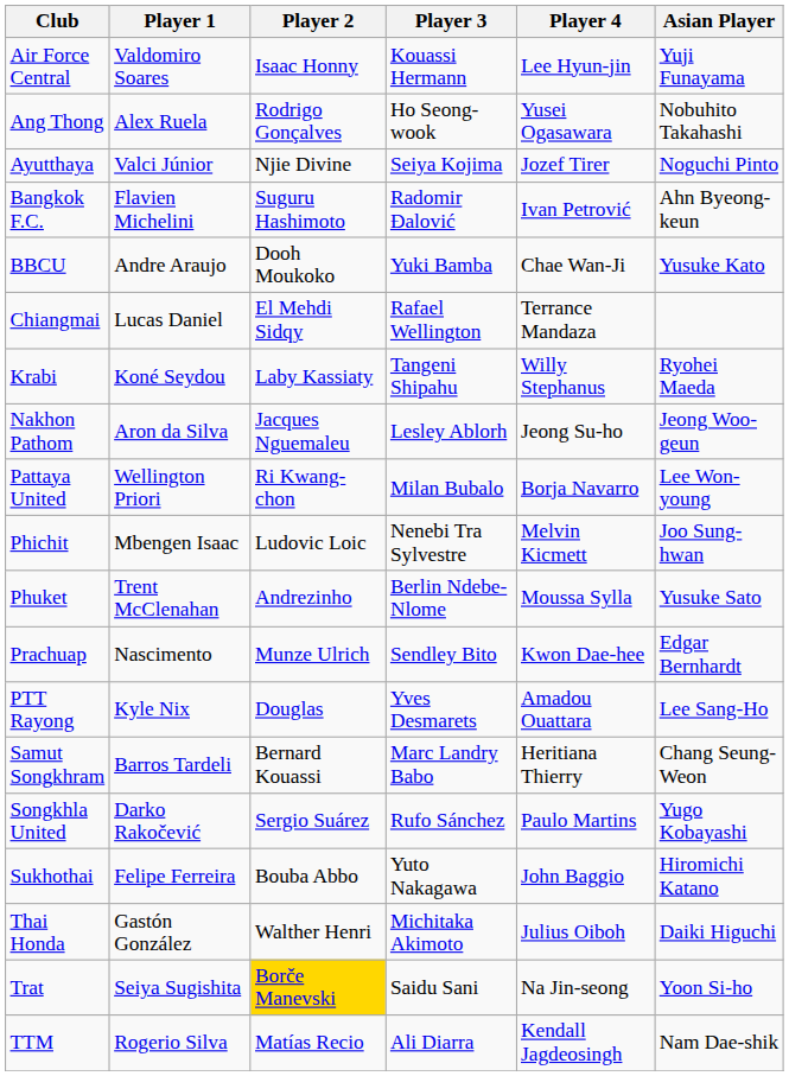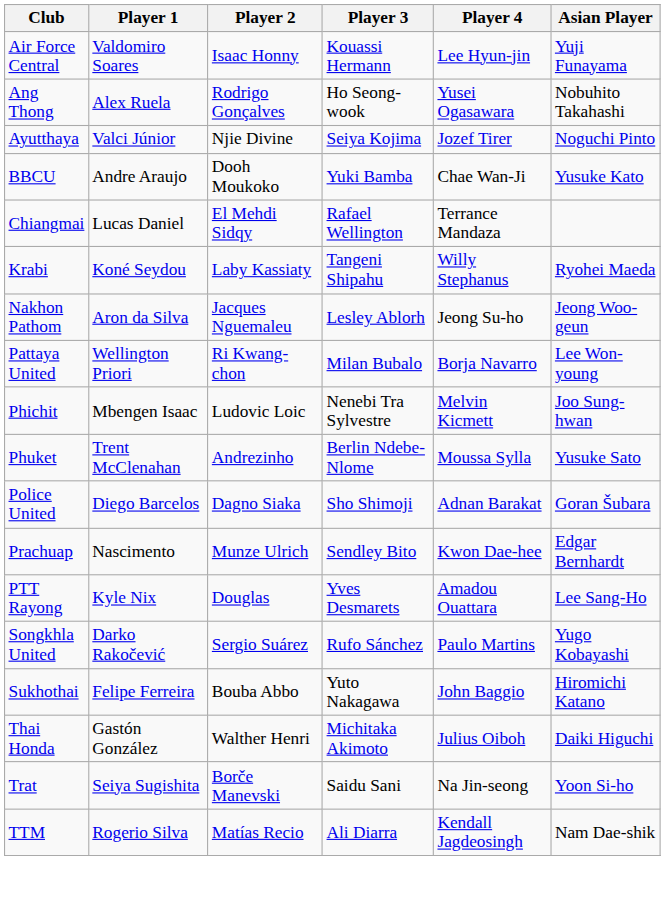 <table class="wikitable" border="1">
 <tr>
 <th>Club</th>
 <th width="160">Player 1</th>
 <th width="160">Player 2</th>
 <th width="160">Player 3</th>
 <th width="160">Player 4</th>
 <th width="160">Asian Player</th>
 </tr>
 <tr>
 <td><a href='#'>Air Force Central</a></td>
 <td>  <a href='#'>Valdomiro Soares</a></td>
 <td> <a href='#'>Isaac Honny</a></td>
 <td> <a href='#'>Kouassi Hermann</a></td>
 <td> <a href='#'>Lee Hyun-jin</a></td>
 <td> <a href='#'>Yuji Funayama</a></td>
 </tr>
 <tr>
 <td><a href='#'>Ang Thong</a></td>
 <td>  <a href='#'>Alex Ruela</a></td>
 <td>  <a href='#'>Rodrigo Gonçalves</a></td>
 <td> Ho Seong-wook</td>
 <td> <a href='#'>Yusei Ogasawara</a></td>
 <td> Nobuhito Takahashi</td>
 </tr>
 <tr>
 <td><a href='#'>Ayutthaya</a></td>
 <td>  <a href='#'>Valci Júnior</a></td>
 <td> Njie Divine</td>
 <td> <a href='#'>Seiya Kojima</a></td>
 <td> <a href='#'>Jozef Tirer</a></td>
 <td> <a href='#'>Noguchi Pinto</a></td>
-</tr>
-<tr>
-<td><a href='#'>Bangkok F.C.</a></td>
-<td> <a href='#'>Flavien Michelini</a></td>
-<td> <a href='#'>Suguru Hashimoto</a></td>
-<td> <a href='#'>Radomir Đalović</a></td>
-<td> <a href='#'>Ivan Petrović</a></td>
-<td> Ahn Byeong-keun</td>
 </tr>
 <tr>
 <td><a href='#'>BBCU</a></td>
 <td> Andre Araujo</td>
 <td> Dooh Moukoko</td>
 <td> <a href='#'>Yuki Bamba</a></td>
 <td> Chae Wan-Ji</td>
 <td> <a href='#'>Yusuke Kato</a></td>
 </tr>
 <tr>
 <td><a href='#'>Chiangmai</a></td>
 <td> Lucas Daniel</td>
 <td> <a href='#'>El Mehdi Sidqy</a></td>
 <td> <a href='#'>Rafael Wellington</a></td>
 <td> Terrance Mandaza</td>
 <td></td>
 </tr>
 <tr>
 <td><a href='#'>Krabi</a></td>
 <td> <a href='#'>Koné Seydou</a></td>
 <td> <a href='#'>Laby Kassiaty</a></td>
 <td> <a href='#'>Tangeni Shipahu</a></td>
 <td> <a href='#'>Willy Stephanus</a></td>
 <td> <a href='#'>Ryohei Maeda</a></td>
 </tr>
 <tr>
 <td><a href='#'>Nakhon Pathom</a></td>
 <td> <a href='#'>Aron da Silva</a></td>
 <td> <a href='#'>Jacques Nguemaleu</a></td>
 <td> <a href='#'>Lesley Ablorh</a></td>
 <td> Jeong Su-ho</td>
 <td> <a href='#'>Jeong Woo-geun</a></td>
 </tr>
 <tr>
 <td><a href='#'>Pattaya United</a></td>
 <td> <a href='#'>Wellington Priori</a></td>
 <td> <a href='#'>Ri Kwang-chon</a></td>
 <td> <a href='#'>Milan Bubalo</a></td>
 <td> <a href='#'>Borja Navarro</a></td>
 <td> <a href='#'>Lee Won-young</a></td>
 </tr>
 <tr>
 <td><a href='#'>Phichit</a></td>
 <td> Mbengen Isaac</td>
 <td> Ludovic Loic</td>
 <td> Nenebi Tra Sylvestre</td>
 <td> <a href='#'>Melvin Kicmett</a></td>
 <td> <a href='#'>Joo Sung-hwan</a></td>
 </tr>
 <tr>
 <td><a href='#'>Phuket</a></td>
 <td> <a href='#'>Trent McClenahan</a></td>
 <td> <a href='#'>Andrezinho</a></td>
 <td> <a href='#'>Berlin Ndebe-Nlome</a></td>
 <td> <a href='#'>Moussa Sylla</a></td>
 <td> <a href='#'>Yusuke Sato</a></td>
 </tr>
 <tr>
+<td><a href='#'>Police United</a></td>
+<td> <a href='#'>Diego Barcelos</a></td>
+<td> <a href='#'>Dagno Siaka</a></td>
+<td> <a href='#'>Sho Shimoji</a></td>
+<td> <a href='#'>Adnan Barakat</a></td>
+<td> <a href='#'>Goran Šubara</a></td>
+</tr>
+<tr>
 <td><a href='#'>Prachuap</a></td>
 <td> Nascimento</td>
 <td> <a href='#'>Munze Ulrich</a></td>
 <td> <a href='#'>Sendley Bito</a></td>
 <td> <a href='#'>Kwon Dae-hee</a></td>
 <td> <a href='#'>Edgar Bernhardt</a></td>
 </tr>
 <tr>
 <td><a href='#'>PTT Rayong</a></td>
 <td> <a href='#'>Kyle Nix</a></td>
 <td> <a href='#'>Douglas</a></td>
 <td> <a href='#'>Yves Desmarets</a></td>
 <td> <a href='#'>Amadou Ouattara</a></td>
 <td> <a href='#'>Lee Sang-Ho</a></td>
-</tr>
-<tr>
-<td><a href='#'>Samut Songkhram</a></td>
-<td> <a href='#'>Barros Tardeli</a></td>
-<td> Bernard Kouassi</td>
-<td> <a href='#'>Marc Landry Babo</a></td>
-<td> Heritiana Thierry</td>
-<td> Chang Seung-Weon</td>
 </tr>
 <tr>
 <td><a href='#'>Songkhla United</a></td>
 <td> <a href='#'>Darko Rakočević</a></td>
 <td> <a href='#'>Sergio Suárez</a></td>
 <td> <a href='#'>Rufo Sánchez</a></td>
 <td> <a href='#'>Paulo Martins</a></td>
 <td> <a href='#'>Yugo Kobayashi</a></td>
 </tr>
 <tr>
 <td><a href='#'>Sukhothai</a></td>
 <td> <a href='#'>Felipe Ferreira</a></td>
 <td> Bouba Abbo</td>
 <td> Yuto Nakagawa</td>
 <td> <a href='#'>John Baggio</a></td>
 <td> <a href='#'>Hiromichi Katano</a></td>
 </tr>
 <tr>
 <td><a href='#'>Thai Honda</a></td>
 <td> Gastón González</td>
 <td> Walther Henri</td>
 <td> <a href='#'>Michitaka Akimoto</a></td>
 <td> <a href='#'>Julius Oiboh</a></td>
 <td> <a href='#'>Daiki Higuchi</a></td>
 </tr>
 <tr>
 <td><a href='#'>Trat</a></td>
 <td> <a href='#'>Seiya Sugishita</a></td>
-<td style="background: gold;"> <a href='#'>Borče Manevski</a></td>
+<td> <a href='#'>Borče Manevski</a></td>
 <td> Saidu Sani</td>
 <td> Na Jin-seong</td>
 <td> <a href='#'>Yoon Si-ho</a></td>
 </tr>
 <tr>
 <td><a href='#'>TTM</a></td>
 <td> <a href='#'>Rogerio Silva</a></td>
 <td> <a href='#'>Matías Recio</a></td>
 <td> <a href='#'>Ali Diarra</a></td>
 <td> <a href='#'>Kendall Jagdeosingh</a></td>
 <td> Nam Dae-shik</td>
 </tr>
 <tr>
 </tr>
 </table>
